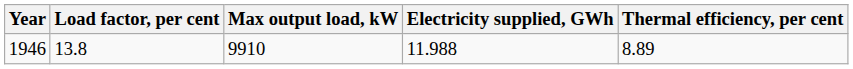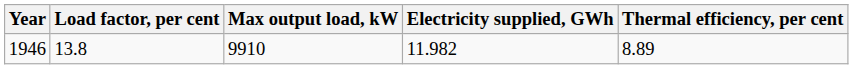 <table class="wikitable">
 <tr>
 <th>Year</th>
 <th>Load factor, per cent</th>
 <th>Max output load,   kW</th>
 <th>Electricity supplied, GWh</th>
 <th>Thermal efficiency, per cent</th>
 </tr>
 <tr>
 <td>1946</td>
 <td>13.8</td>
 <td>9910</td>
-<td>11.988</td>
+<td>11.982</td>
 <td>8.89</td>
 </tr>
 </table>
